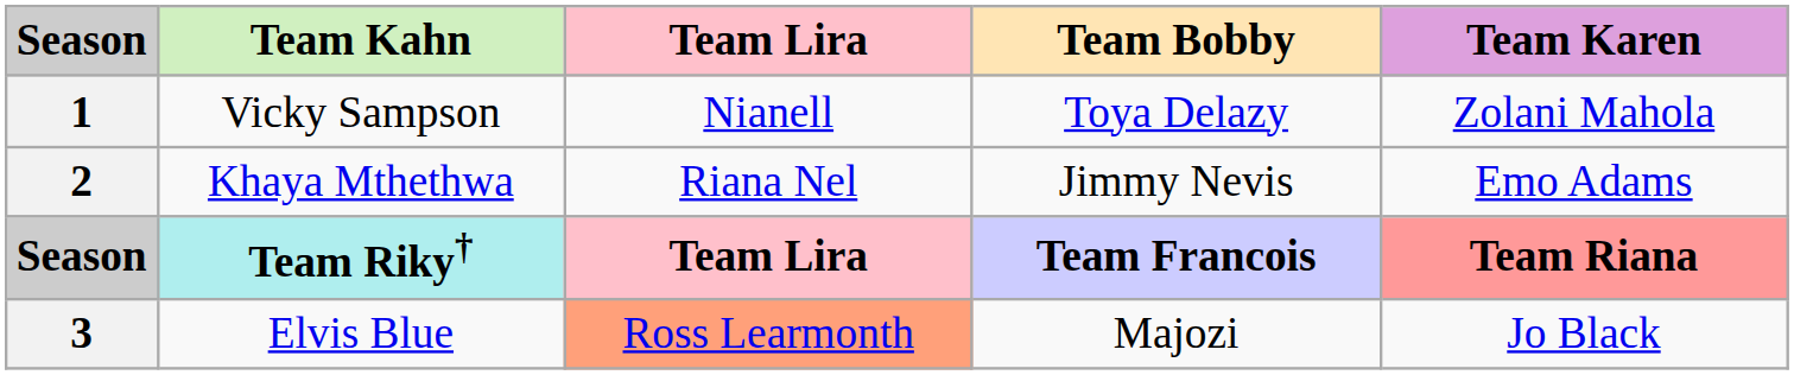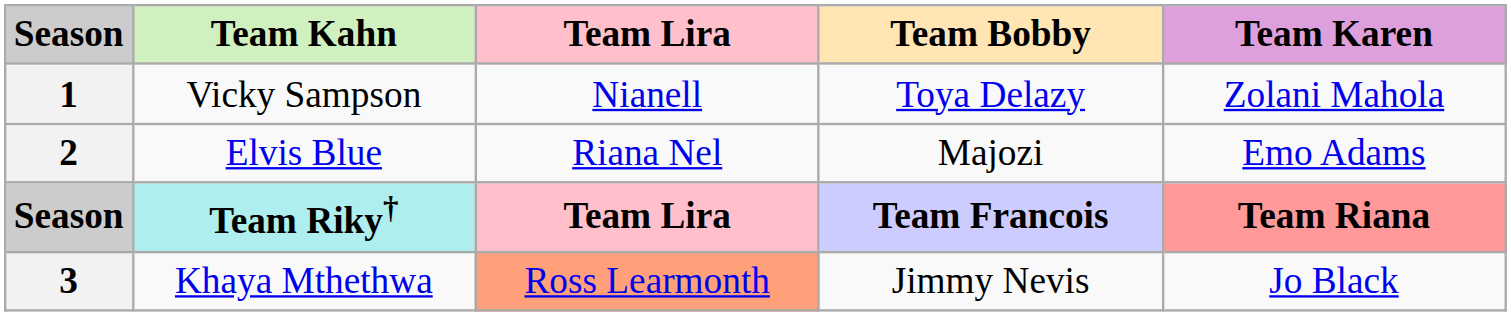 <table class="wikitable" style="text-align: center;">
 <tr>
 <th style="background:#ccc;">Season</th>
 <th style="background:#d0f0c0;" width="140">Team Kahn</th>
 <th style="background:pink;" width="140">Team Lira</th>
 <th style="background:#ffe5b4;" width="140">Team Bobby</th>
 <th style="background:plum;" width="140">Team Karen</th>
 </tr>
 <tr>
 <th scope="row" align="center">1</th>
 <td>Vicky Sampson</td>
 <td><a href='#'>Nianell</a></td>
 <td><a href='#'>Toya Delazy</a></td>
 <td><a href='#'>Zolani Mahola</a></td>
 </tr>
 <tr>
 <th scope="row" align="center">2</th>
-<td><a href='#'>Khaya Mthethwa</a></td>
+<td><a href='#'>Elvis Blue</a></td>
 <td><a href='#'>Riana Nel</a></td>
-<td>Jimmy Nevis</td>
+<td>Majozi</td>
 <td><a href='#'>Emo Adams</a></td>
 </tr>
 <tr>
 <th style="background:#ccc;">Season</th>
 <th style="background:#afeeee;" width="140">Team Riky<sup>†</sup></th>
 <th style="background:pink;" width="140">Team Lira</th>
 <th style="background:#ccf;" width="140">Team Francois</th>
 <th style="background:#f99;" width="140">Team Riana</th>
 </tr>
 <tr>
 <th scope="row" align="center">3</th>
-<td><a href='#'>Elvis Blue</a></td>
+<td><a href='#'>Khaya Mthethwa</a></td>
 <td style="background: lightsalmon;"><a href='#'>Ross Learmonth</a></td>
-<td>Majozi</td>
+<td>Jimmy Nevis</td>
 <td><a href='#'>Jo Black</a></td>
 </tr>
 </table>
